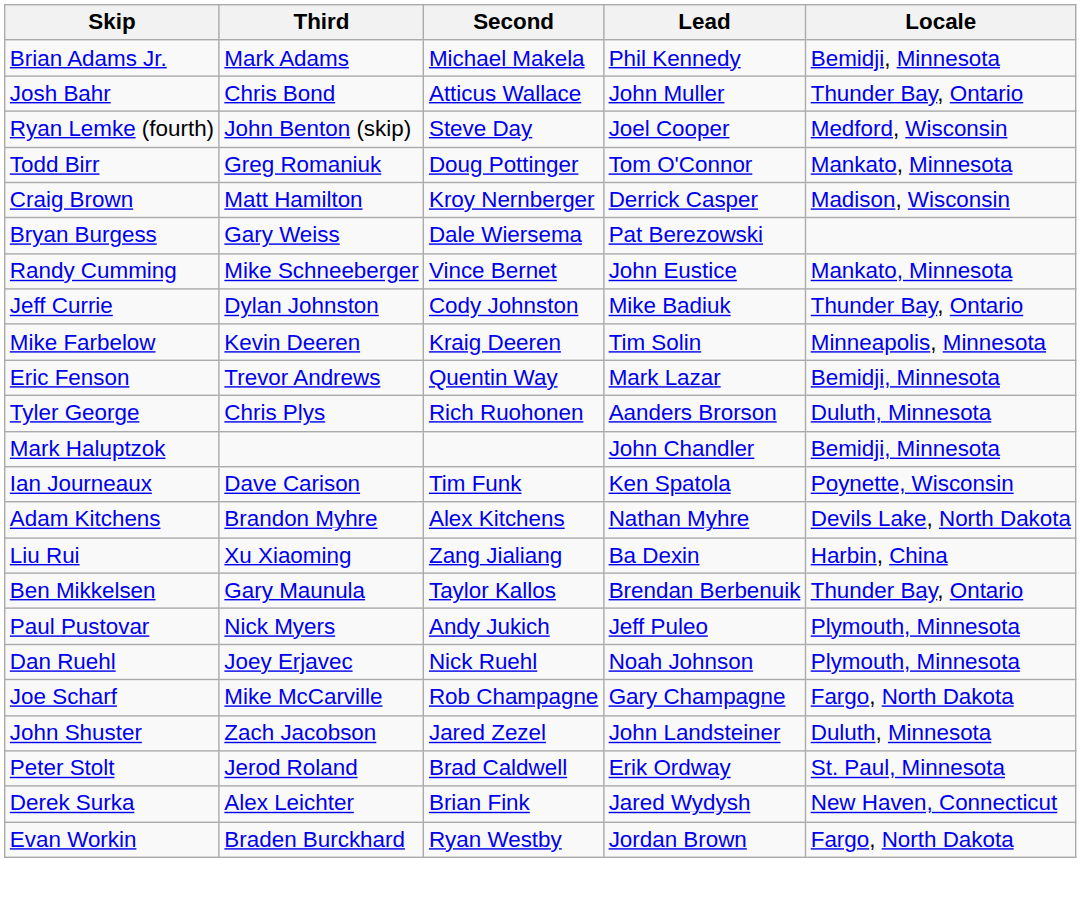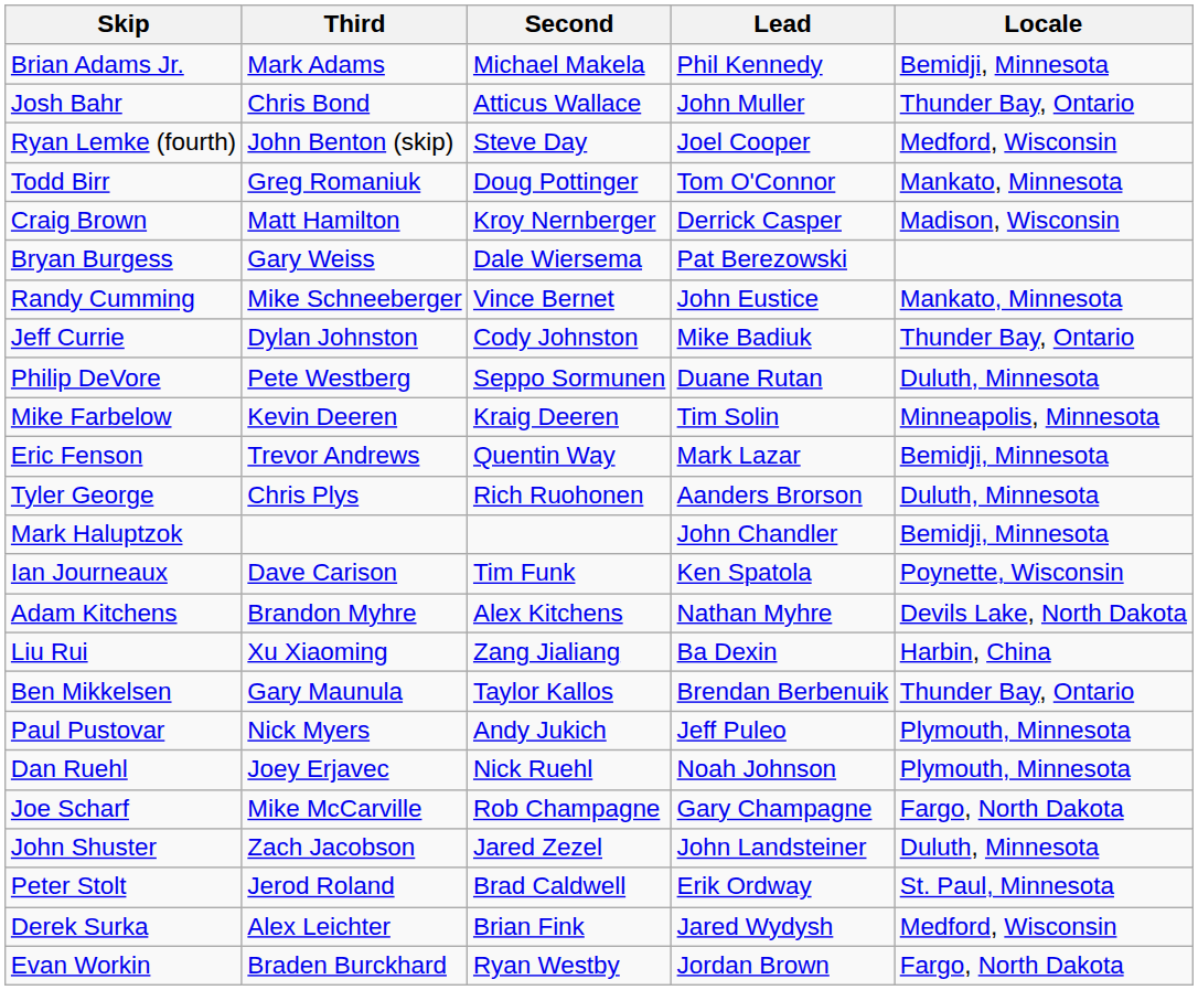 <table class=wikitable>
 <tr>
 <th>Skip</th>
 <th>Third</th>
 <th>Second</th>
 <th>Lead</th>
 <th>Locale</th>
 </tr>
 <tr>
 <td><a href='#'>Brian Adams Jr.</a></td>
 <td><a href='#'>Mark Adams</a></td>
 <td><a href='#'>Michael Makela</a></td>
 <td><a href='#'>Phil Kennedy</a></td>
 <td> <a href='#'>Bemidji</a>, <a href='#'>Minnesota</a></td>
 </tr>
 <tr>
 <td><a href='#'>Josh Bahr</a></td>
 <td><a href='#'>Chris Bond</a></td>
 <td><a href='#'>Atticus Wallace</a></td>
 <td><a href='#'>John Muller</a></td>
 <td> <a href='#'>Thunder Bay</a>, <a href='#'>Ontario</a></td>
 </tr>
 <tr>
 <td><a href='#'>Ryan Lemke</a> (fourth)</td>
 <td><a href='#'>John Benton</a> (skip)</td>
 <td><a href='#'>Steve Day</a></td>
 <td><a href='#'>Joel Cooper</a></td>
 <td> <a href='#'>Medford</a>, <a href='#'>Wisconsin</a></td>
 </tr>
 <tr>
 <td><a href='#'>Todd Birr</a></td>
 <td><a href='#'>Greg Romaniuk</a></td>
 <td><a href='#'>Doug Pottinger</a></td>
 <td><a href='#'>Tom O'Connor</a></td>
 <td> <a href='#'>Mankato</a>, <a href='#'>Minnesota</a></td>
 </tr>
 <tr>
 <td><a href='#'>Craig Brown</a></td>
 <td><a href='#'>Matt Hamilton</a></td>
 <td><a href='#'>Kroy Nernberger</a></td>
 <td><a href='#'>Derrick Casper</a></td>
 <td> <a href='#'>Madison</a>, <a href='#'>Wisconsin</a></td>
 </tr>
 <tr>
 <td><a href='#'>Bryan Burgess</a></td>
 <td><a href='#'>Gary Weiss</a></td>
 <td><a href='#'>Dale Wiersema</a></td>
 <td><a href='#'>Pat Berezowski</a></td>
 <td></td>
 </tr>
 <tr>
 <td><a href='#'>Randy Cumming</a></td>
 <td><a href='#'>Mike Schneeberger</a></td>
 <td><a href='#'>Vince Bernet</a></td>
 <td><a href='#'>John Eustice</a></td>
 <td> <a href='#'>Mankato, Minnesota</a></td>
 </tr>
 <tr>
 <td><a href='#'>Jeff Currie</a></td>
 <td><a href='#'>Dylan Johnston</a></td>
 <td><a href='#'>Cody Johnston</a></td>
 <td><a href='#'>Mike Badiuk</a></td>
 <td> <a href='#'>Thunder Bay</a>, <a href='#'>Ontario</a></td>
+</tr>
+<tr>
+<td><a href='#'>Philip DeVore</a></td>
+<td><a href='#'>Pete Westberg</a></td>
+<td><a href='#'>Seppo Sormunen</a></td>
+<td><a href='#'>Duane Rutan</a></td>
+<td> <a href='#'>Duluth, Minnesota</a></td>
 </tr>
 <tr>
 <td><a href='#'>Mike Farbelow</a></td>
 <td><a href='#'>Kevin Deeren</a></td>
 <td><a href='#'>Kraig Deeren</a></td>
 <td><a href='#'>Tim Solin</a></td>
 <td> <a href='#'>Minneapolis</a>, <a href='#'>Minnesota</a></td>
 </tr>
 <tr>
 <td><a href='#'>Eric Fenson</a></td>
 <td><a href='#'>Trevor Andrews</a></td>
 <td><a href='#'>Quentin Way</a></td>
 <td><a href='#'>Mark Lazar</a></td>
 <td> <a href='#'>Bemidji, Minnesota</a></td>
 </tr>
 <tr>
 <td><a href='#'>Tyler George</a></td>
 <td><a href='#'>Chris Plys</a></td>
 <td><a href='#'>Rich Ruohonen</a></td>
 <td><a href='#'>Aanders Brorson</a></td>
 <td> <a href='#'>Duluth, Minnesota</a></td>
 </tr>
 <tr>
 <td><a href='#'>Mark Haluptzok</a></td>
 <td></td>
 <td></td>
 <td><a href='#'>John Chandler</a></td>
 <td> <a href='#'>Bemidji, Minnesota</a></td>
 </tr>
 <tr>
 <td><a href='#'>Ian Journeaux</a></td>
 <td><a href='#'>Dave Carison</a></td>
 <td><a href='#'>Tim Funk</a></td>
 <td><a href='#'>Ken Spatola</a></td>
 <td>  <a href='#'>Poynette, Wisconsin</a></td>
 </tr>
 <tr>
 <td><a href='#'>Adam Kitchens</a></td>
 <td><a href='#'>Brandon Myhre</a></td>
 <td><a href='#'>Alex Kitchens</a></td>
 <td><a href='#'>Nathan Myhre</a></td>
 <td> <a href='#'>Devils Lake</a>, <a href='#'>North Dakota</a></td>
 </tr>
 <tr>
 <td><a href='#'>Liu Rui</a></td>
 <td><a href='#'>Xu Xiaoming</a></td>
 <td><a href='#'>Zang Jialiang</a></td>
 <td><a href='#'>Ba Dexin</a></td>
 <td> <a href='#'>Harbin</a>, <a href='#'>China</a></td>
 </tr>
 <tr>
 <td><a href='#'>Ben Mikkelsen</a></td>
 <td><a href='#'>Gary Maunula</a></td>
 <td><a href='#'>Taylor Kallos</a></td>
 <td><a href='#'>Brendan Berbenuik</a></td>
 <td> <a href='#'>Thunder Bay</a>, <a href='#'>Ontario</a></td>
 </tr>
 <tr>
 <td><a href='#'>Paul Pustovar</a></td>
 <td><a href='#'>Nick Myers</a></td>
 <td><a href='#'>Andy Jukich</a></td>
 <td><a href='#'>Jeff Puleo</a></td>
 <td> <a href='#'>Plymouth, Minnesota</a></td>
 </tr>
 <tr>
 <td><a href='#'>Dan Ruehl</a></td>
 <td><a href='#'>Joey Erjavec</a></td>
 <td><a href='#'>Nick Ruehl</a></td>
 <td><a href='#'>Noah Johnson</a></td>
 <td> <a href='#'>Plymouth, Minnesota</a></td>
 </tr>
 <tr>
 <td><a href='#'>Joe Scharf</a></td>
 <td><a href='#'>Mike McCarville</a></td>
 <td><a href='#'>Rob Champagne</a></td>
 <td><a href='#'>Gary Champagne</a></td>
 <td> <a href='#'>Fargo</a>, <a href='#'>North Dakota</a></td>
 </tr>
 <tr>
 <td><a href='#'>John Shuster</a></td>
 <td><a href='#'>Zach Jacobson</a></td>
 <td><a href='#'>Jared Zezel</a></td>
 <td><a href='#'>John Landsteiner</a></td>
 <td> <a href='#'>Duluth</a>, <a href='#'>Minnesota</a></td>
 </tr>
 <tr>
 <td><a href='#'>Peter Stolt</a></td>
 <td><a href='#'>Jerod Roland</a></td>
 <td><a href='#'>Brad Caldwell</a></td>
 <td><a href='#'>Erik Ordway</a></td>
 <td> <a href='#'>St. Paul, Minnesota</a></td>
 </tr>
 <tr>
 <td><a href='#'>Derek Surka</a></td>
 <td><a href='#'>Alex Leichter</a></td>
 <td><a href='#'>Brian Fink</a></td>
 <td><a href='#'>Jared Wydysh</a></td>
-<td> <a href='#'>New Haven, Connecticut</a></td>
+<td> <a href='#'>Medford</a>, <a href='#'>Wisconsin</a></td>
 </tr>
 <tr>
 <td><a href='#'>Evan Workin</a></td>
 <td><a href='#'>Braden Burckhard</a></td>
 <td><a href='#'>Ryan Westby</a></td>
 <td><a href='#'>Jordan Brown</a></td>
 <td> <a href='#'>Fargo</a>, <a href='#'>North Dakota</a></td>
 </tr>
 </table>
